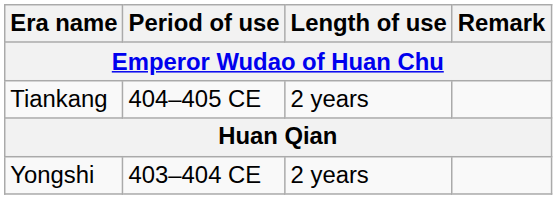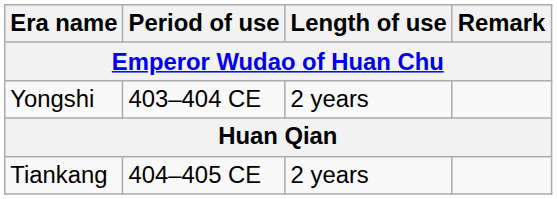 <table class="wikitable">
 <tr>
 <th>Era name</th>
 <th>Period of use</th>
 <th>Length of use</th>
 <th>Remark</th>
 </tr>
 <tr>
 <th colspan="4"><a href='#'>Emperor Wudao of Huan Chu</a><br></th>
 </tr>
 <tr>
-<td>Tiankang<br></td>
-<td>404–405 CE</td>
+<td>Yongshi<br></td>
+<td>403–404 CE</td>
 <td>2 years</td>
 <td></td>
 </tr>
 <tr>
 <th colspan="4">Huan Qian<br></th>
 </tr>
 <tr>
-<td>Yongshi<br></td>
-<td>403–404 CE</td>
+<td>Tiankang<br></td>
+<td>404–405 CE</td>
 <td>2 years</td>
 <td></td>
 </tr>
 </table>
